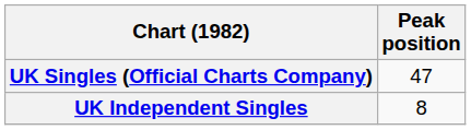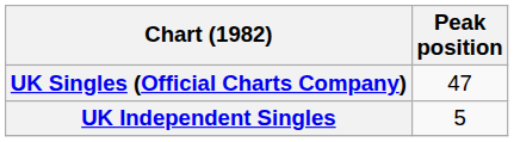 <table class="wikitable sortable plainrowheaders" style="text-align:center">
 <tr>
 <th scope="col">Chart (1982)</th>
 <th scope="col">Peak<br>position</th>
 </tr>
 <tr>
 <th scope="row"><a href='#'>UK Singles</a> (<a href='#'>Official Charts Company</a>)</th>
 <td>47</td>
 </tr>
 <tr>
 <th scope="row"><a href='#'>UK Independent Singles</a></th>
-<td>8</td>
+<td>5</td>
 </tr>
 <tr>
 </tr>
 </table>
